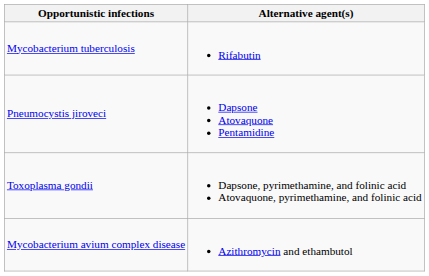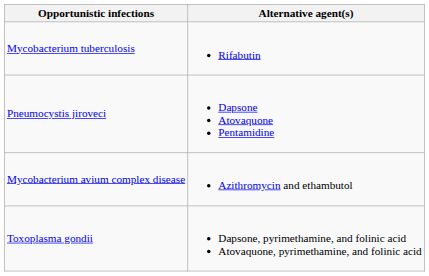 <table class="wikitable">
 <tr>
 <th>Opportunistic infections</th>
 <th>Alternative agent(s)</th>
 </tr>
 <tr>
 <td><a href='#'>Mycobacterium tuberculosis</a></td>
 <td><br><ul><li><a href='#'>Rifabutin</a></li></ul></td>
 </tr>
 <tr>
 <td><a href='#'>Pneumocystis jiroveci</a></td>
 <td><br><ul><li><a href='#'>Dapsone</a></li><li><a href='#'>Atovaquone</a></li><li><a href='#'>Pentamidine</a></li></ul></td>
 </tr>
 <tr>
+<td><a href='#'>Mycobacterium avium complex disease</a></td>
+<td><br><ul><li><a href='#'>Azithromycin</a> and ethambutol</li></ul></td>
+</tr>
+<tr>
 <td><a href='#'>Toxoplasma gondii</a></td>
 <td><br><ul><li>Dapsone, pyrimethamine, and folinic acid</li><li>Atovaquone, pyrimethamine, and folinic acid</li></ul></td>
 </tr>
-<tr>
-<td><a href='#'>Mycobacterium avium complex disease</a></td>
-<td><br><ul><li><a href='#'>Azithromycin</a> and ethambutol</li></ul></td>
-</tr>
 </table>
